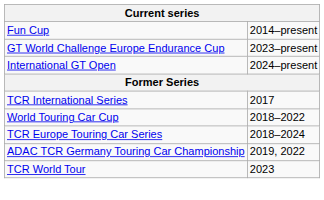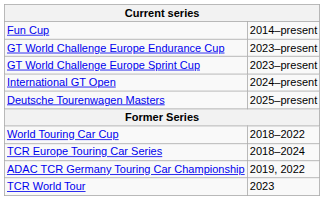 <table class="wikitable" border="1" style="font-size:85%;">
 <tr>
 <th colspan=2>Current series</th>
 </tr>
 <tr>
 <td><a href='#'>Fun Cup</a></td>
 <td>2014–present</td>
 </tr>
 <tr>
 <td><a href='#'>GT World Challenge Europe Endurance Cup</a></td>
 <td>2023–present</td>
 </tr>
 <tr>
+<td><a href='#'>GT World Challenge Europe Sprint Cup</a></td>
+<td>2023–present</td>
+</tr>
+<tr>
 <td><a href='#'>International GT Open</a></td>
 <td>2024–present</td>
 </tr>
 <tr>
-<th colspan="2">Former Series</th>
+<td><a href='#'>Deutsche Tourenwagen Masters</a></td>
+<td>2025–present</td>
 </tr>
 <tr>
-<td><a href='#'>TCR International Series</a></td>
-<td>2017</td>
+<th colspan="2">Former Series</th>
 </tr>
 <tr>
 <td><a href='#'>World Touring Car Cup</a></td>
 <td>2018–2022</td>
 </tr>
 <tr>
 <td><a href='#'>TCR Europe Touring Car Series</a></td>
 <td>2018–2024</td>
 </tr>
 <tr>
 <td><a href='#'>ADAC TCR Germany Touring Car Championship</a></td>
 <td>2019, 2022</td>
 </tr>
 <tr>
 <td><a href='#'>TCR World Tour</a></td>
 <td>2023</td>
 </tr>
 </table>
